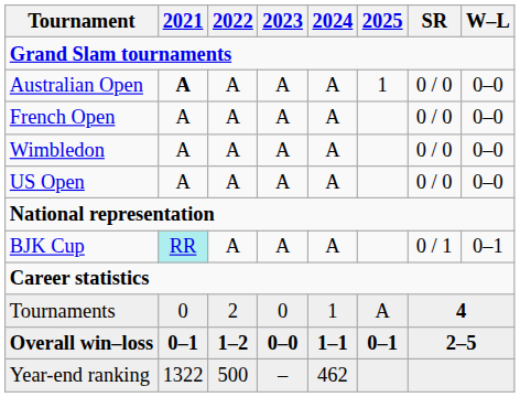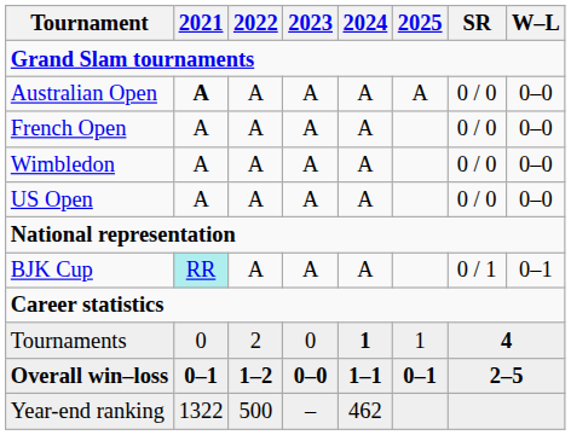 <table class=wikitable style=text-align:center;>
 <tr>
 <th>Tournament</th>
 <th><a href='#'>2021</a></th>
 <th><a href='#'>2022</a></th>
 <th><a href='#'>2023</a></th>
 <th><a href='#'>2024</a></th>
 <th><a href='#'>2025</a></th>
 <th width=35>SR</th>
 <th width=35>W–L</th>
 </tr>
 <tr>
 <td colspan="8" align="left"><strong><a href='#'>Grand Slam tournaments</a></strong></td>
 </tr>
 <tr>
 <td align=left><a href='#'>Australian Open</a></td>
 <td><strong>A</strong></td>
 <td>A</td>
 <td>A</td>
 <td>A</td>
-<td>1</td>
+<td>A</td>
 <td>0 / 0</td>
 <td>0–0</td>
 </tr>
 <tr>
 <td align=left><a href='#'>French Open</a></td>
 <td>A</td>
 <td>A</td>
 <td>A</td>
 <td>A</td>
 <td></td>
 <td>0 / 0</td>
 <td>0–0</td>
 </tr>
 <tr>
 <td align=left><a href='#'>Wimbledon</a></td>
 <td>A</td>
 <td>A</td>
 <td>A</td>
 <td>A</td>
 <td></td>
 <td>0 / 0</td>
 <td>0–0</td>
 </tr>
 <tr>
 <td align=left><a href='#'>US Open</a></td>
 <td>A</td>
 <td>A</td>
 <td>A</td>
 <td>A</td>
 <td></td>
 <td>0 / 0</td>
 <td>0–0</td>
 </tr>
 <tr>
 <td colspan="8" align=left><strong>National representation</strong></td>
 </tr>
 <tr>
 <td align=left><a href='#'>BJK Cup</a></td>
 <td bgcolor=afeeee><a href='#'>RR</a></td>
 <td>A</td>
 <td>A</td>
 <td>A</td>
 <td></td>
 <td>0 / 1</td>
 <td>0–1</td>
 </tr>
 <tr>
 <td colspan="8" align="left"><strong>Career statistics</strong></td>
 </tr>
 <tr bgcolor=efefef>
 <td align=left>Tournaments</td>
 <td>0</td>
 <td>2</td>
 <td>0</td>
+<td><strong>1</strong></td>
 <td>1</td>
-<td>A</td>
 <td colspan=2><strong>4</strong></td>
 </tr>
 <tr style="font-weight:bold; background:#efefef;">
 <td style="text-align:left;">Overall win–loss</td>
 <td>0–1</td>
 <td>1–2</td>
 <td>0–0</td>
 <td>1–1</td>
 <td>0–1</td>
 <td colspan=2>2–5</td>
 </tr>
 <tr bgcolor=efefef>
 <td align=left>Year-end ranking</td>
 <td>1322</td>
 <td>500</td>
 <td>–</td>
 <td>462</td>
 <td></td>
 <td colspan=2></td>
 </tr>
 </table>
